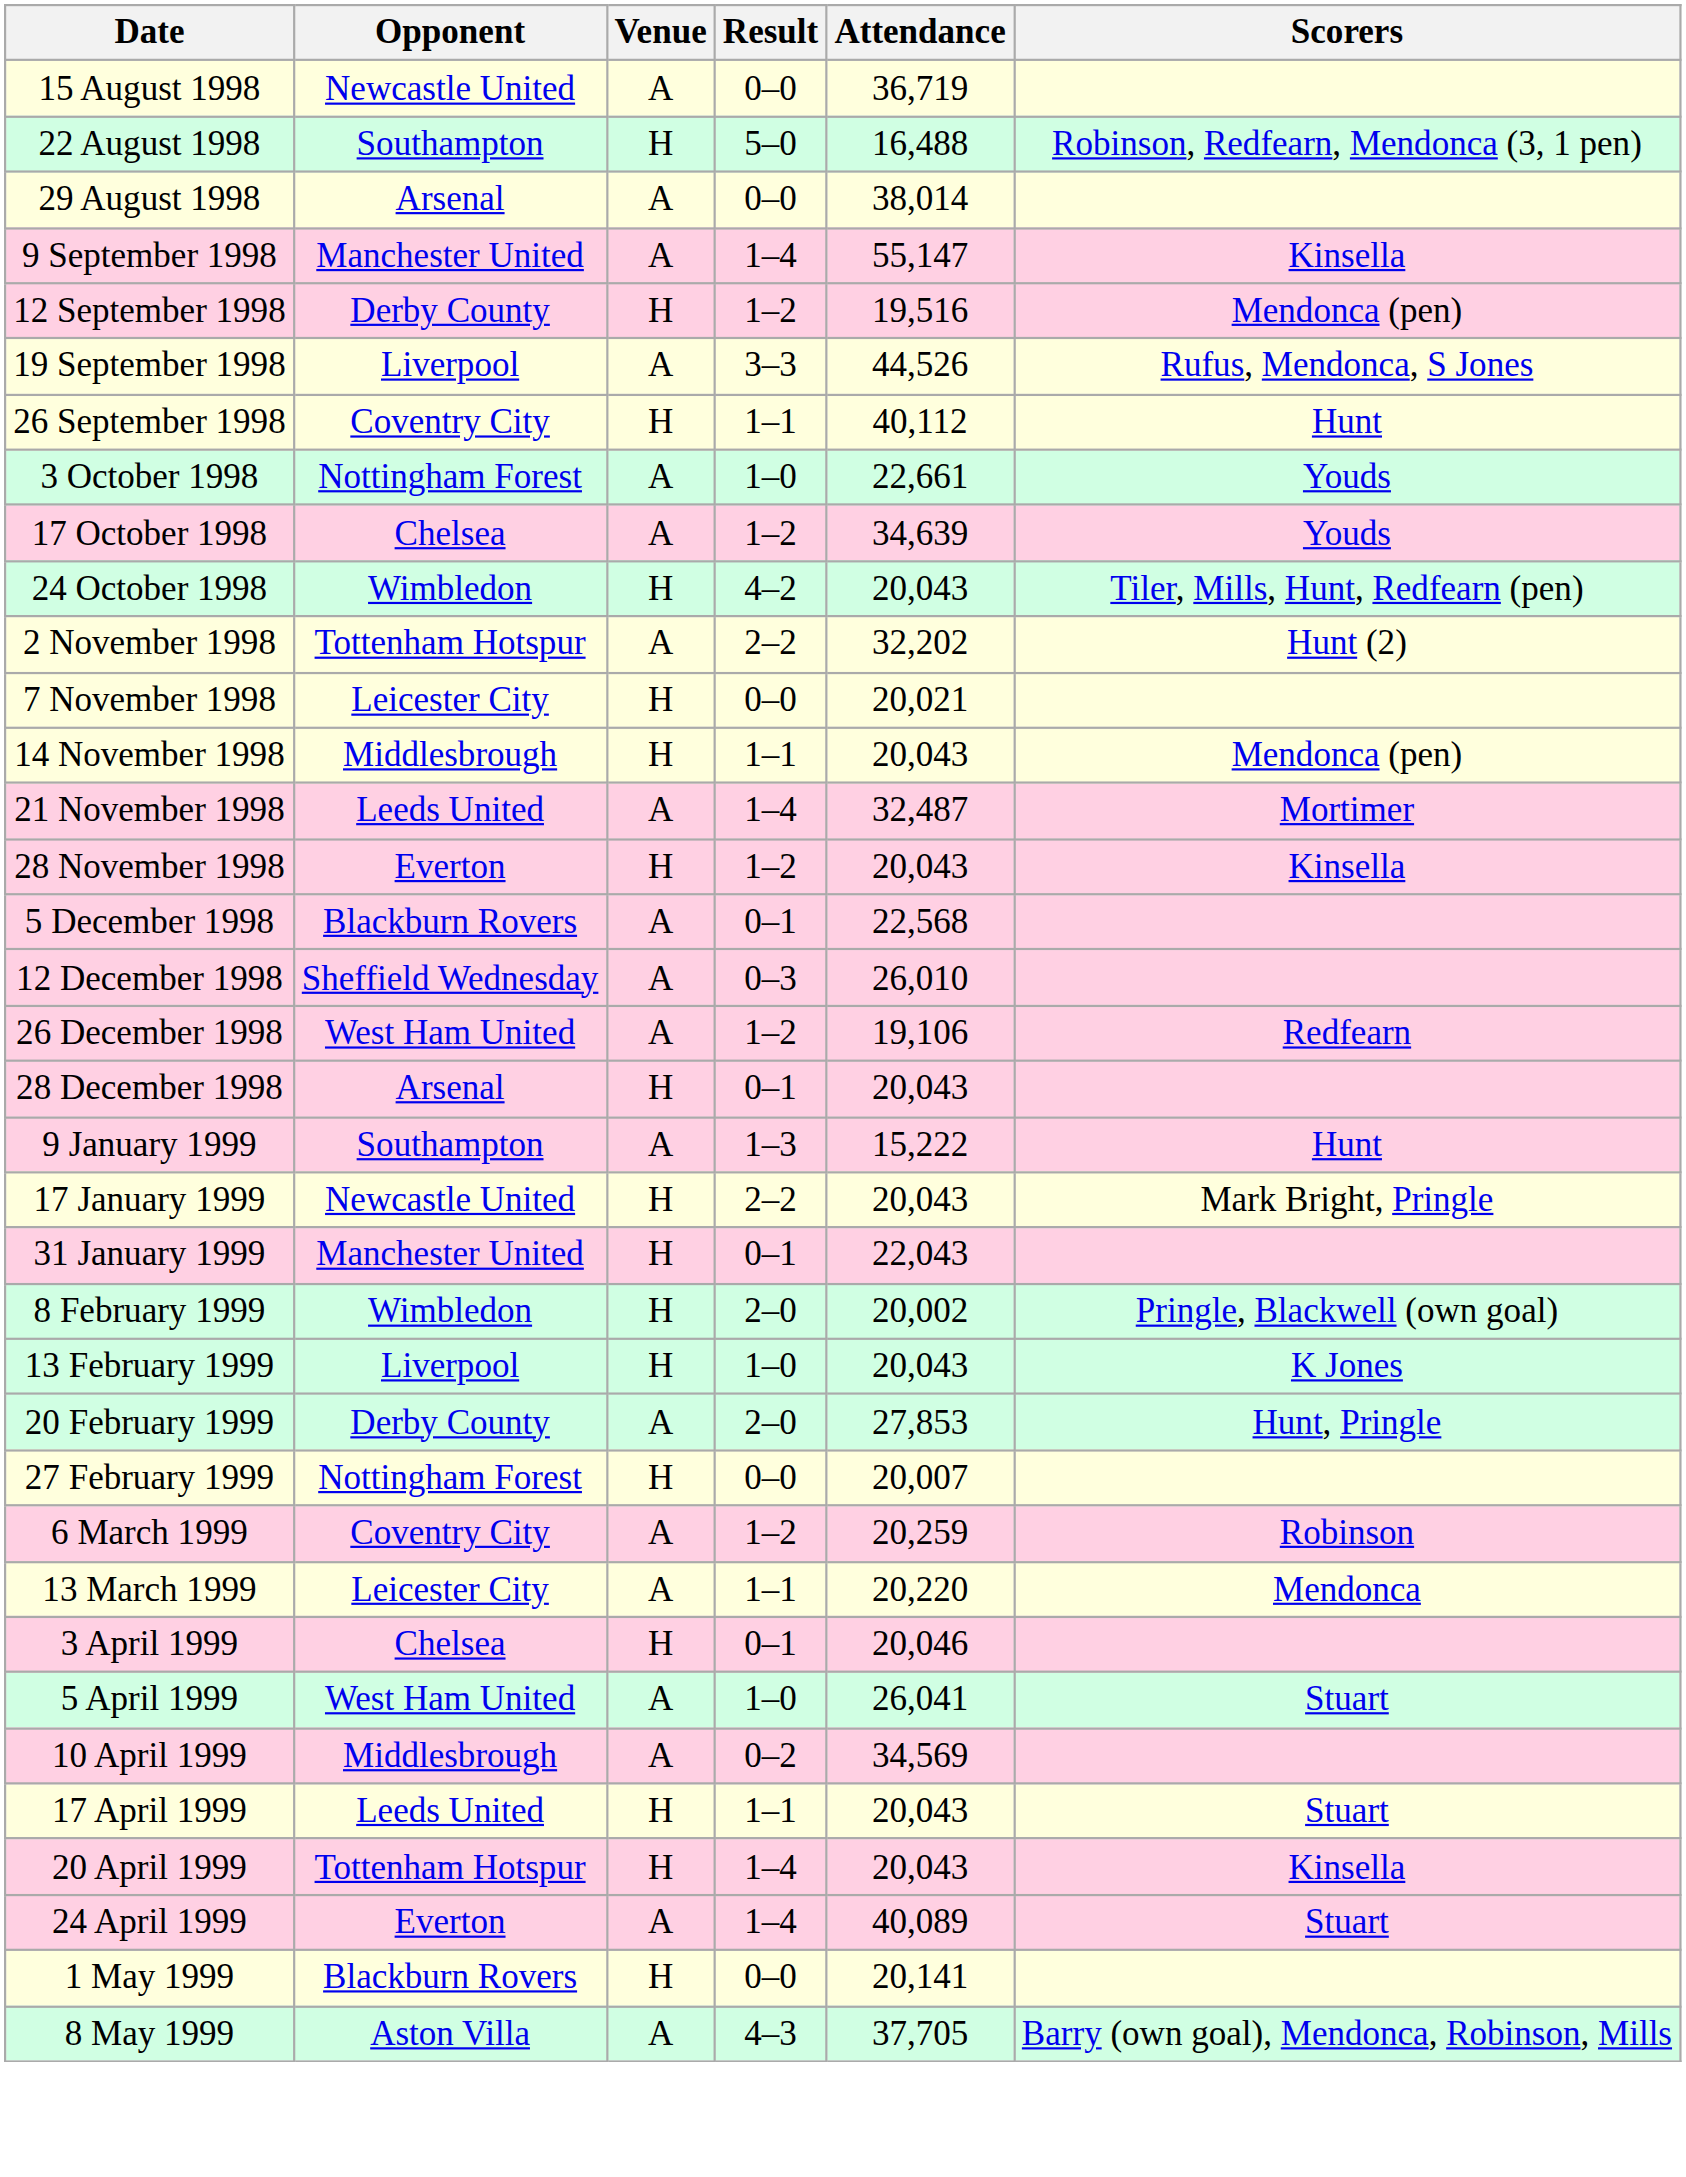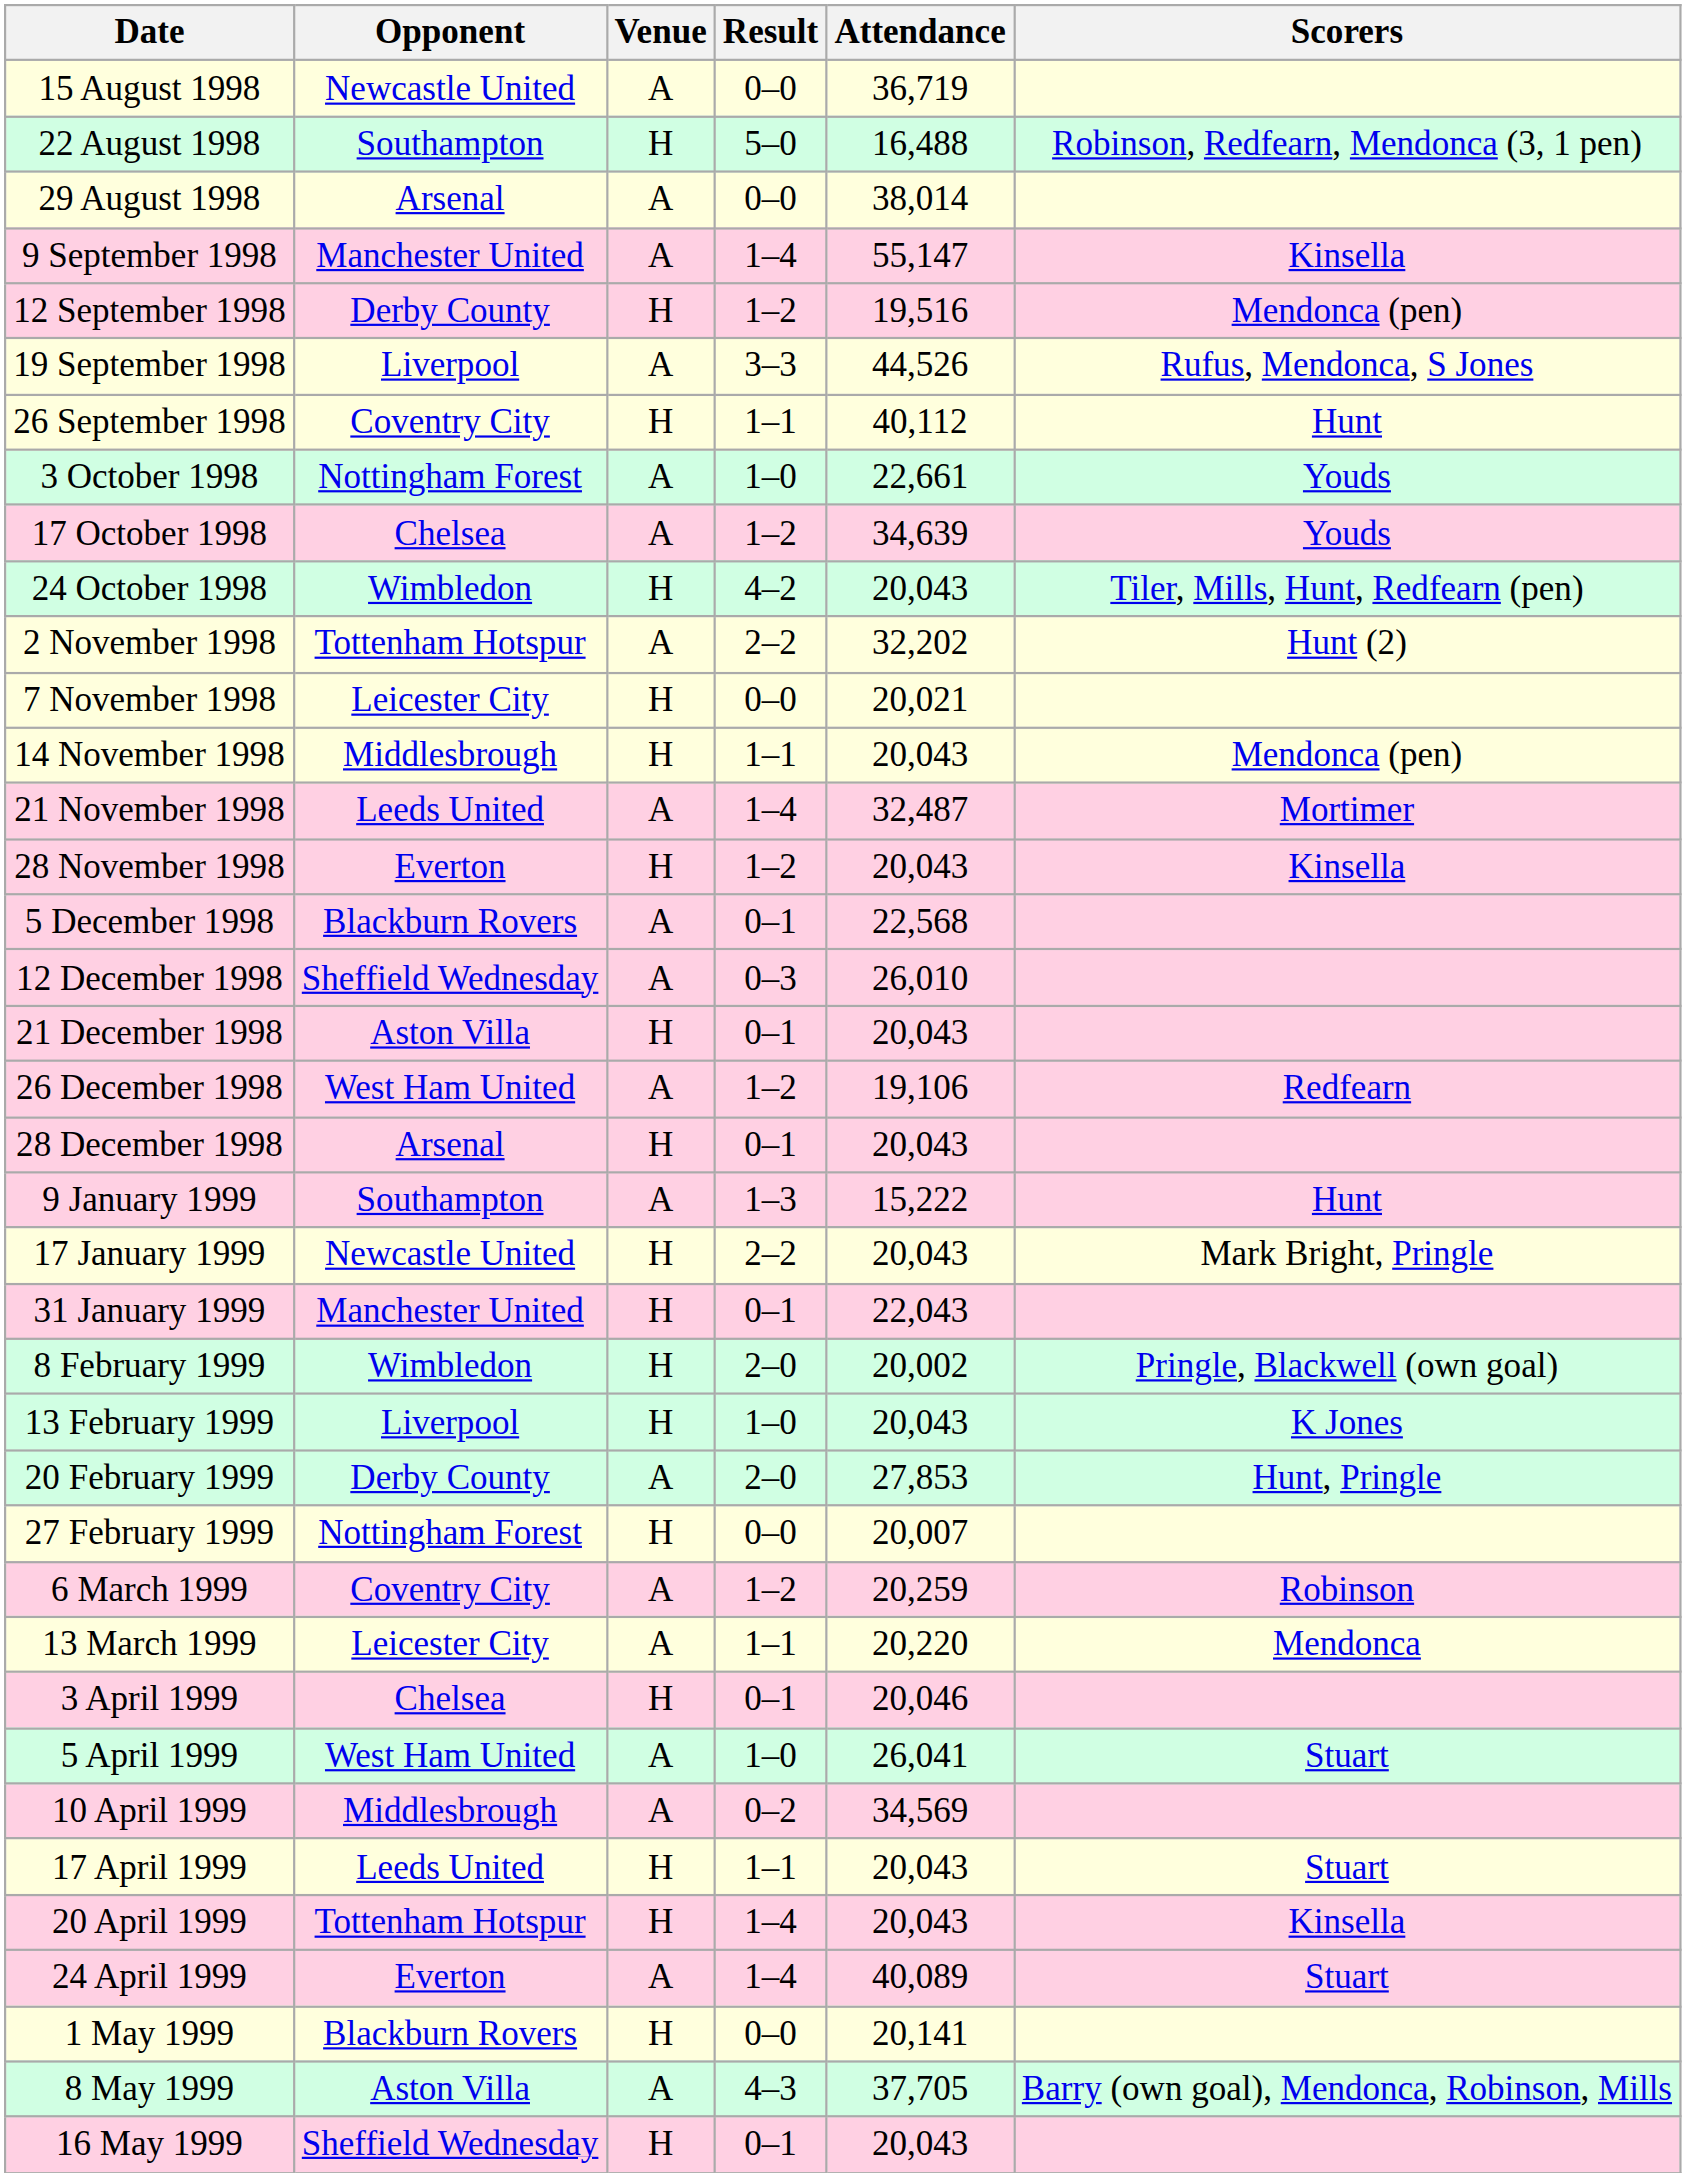 <table class="wikitable sortable" style="font-size:100%; text-align:center">
 <tr>
 <th>Date</th>
 <th>Opponent</th>
 <th>Venue</th>
 <th>Result</th>
 <th>Attendance</th>
 <th>Scorers</th>
 </tr>
 <tr style="background-color: #ffffdd;">
 <td>15 August 1998</td>
 <td><a href='#'>Newcastle United</a></td>
 <td>A</td>
 <td>0–0</td>
 <td>36,719</td>
 <td></td>
 </tr>
 <tr style="background-color: #d0ffe3;">
 <td>22 August 1998</td>
 <td><a href='#'>Southampton</a></td>
 <td>H</td>
 <td>5–0</td>
 <td>16,488</td>
 <td><a href='#'>Robinson</a>, <a href='#'>Redfearn</a>, <a href='#'>Mendonca</a> (3, 1 pen)</td>
 </tr>
 <tr style="background-color: #ffffdd;">
 <td>29 August 1998</td>
 <td><a href='#'>Arsenal</a></td>
 <td>A</td>
 <td>0–0</td>
 <td>38,014</td>
 <td></td>
 </tr>
 <tr style="background-color: #ffd0e3;">
 <td>9 September 1998</td>
 <td><a href='#'>Manchester United</a></td>
 <td>A</td>
 <td>1–4</td>
 <td>55,147</td>
 <td><a href='#'>Kinsella</a></td>
 </tr>
 <tr style="background-color: #ffd0e3;">
 <td>12 September 1998</td>
 <td><a href='#'>Derby County</a></td>
 <td>H</td>
 <td>1–2</td>
 <td>19,516</td>
 <td><a href='#'>Mendonca</a> (pen)</td>
 </tr>
 <tr style="background-color: #ffffdd;">
 <td>19 September 1998</td>
 <td><a href='#'>Liverpool</a></td>
 <td>A</td>
 <td>3–3</td>
 <td>44,526</td>
 <td><a href='#'>Rufus</a>, <a href='#'>Mendonca</a>, <a href='#'>S Jones</a></td>
 </tr>
 <tr style="background-color: #ffffdd;">
 <td>26 September 1998</td>
 <td><a href='#'>Coventry City</a></td>
 <td>H</td>
 <td>1–1</td>
 <td>40,112</td>
 <td><a href='#'>Hunt</a></td>
 </tr>
 <tr style="background-color: #d0ffe3;">
 <td>3 October 1998</td>
 <td><a href='#'>Nottingham Forest</a></td>
 <td>A</td>
 <td>1–0</td>
 <td>22,661</td>
 <td><a href='#'>Youds</a></td>
 </tr>
 <tr style="background-color: #ffd0e3;">
 <td>17 October 1998</td>
 <td><a href='#'>Chelsea</a></td>
 <td>A</td>
 <td>1–2</td>
 <td>34,639</td>
 <td><a href='#'>Youds</a></td>
 </tr>
 <tr style="background-color: #d0ffe3;">
 <td>24 October 1998</td>
 <td><a href='#'>Wimbledon</a></td>
 <td>H</td>
 <td>4–2</td>
 <td>20,043</td>
 <td><a href='#'>Tiler</a>, <a href='#'>Mills</a>, <a href='#'>Hunt</a>, <a href='#'>Redfearn</a> (pen)</td>
 </tr>
 <tr style="background-color: #ffffdd;">
 <td>2 November 1998</td>
 <td><a href='#'>Tottenham Hotspur</a></td>
 <td>A</td>
 <td>2–2</td>
 <td>32,202</td>
 <td><a href='#'>Hunt</a> (2)</td>
 </tr>
 <tr style="background-color: #ffffdd;">
 <td>7 November 1998</td>
 <td><a href='#'>Leicester City</a></td>
 <td>H</td>
 <td>0–0</td>
 <td>20,021</td>
 <td></td>
 </tr>
 <tr style="background-color: #ffffdd;">
 <td>14 November 1998</td>
 <td><a href='#'>Middlesbrough</a></td>
 <td>H</td>
 <td>1–1</td>
 <td>20,043</td>
 <td><a href='#'>Mendonca</a> (pen)</td>
 </tr>
 <tr style="background-color: #ffd0e3;">
 <td>21 November 1998</td>
 <td><a href='#'>Leeds United</a></td>
 <td>A</td>
 <td>1–4</td>
 <td>32,487</td>
 <td><a href='#'>Mortimer</a></td>
 </tr>
 <tr style="background-color: #ffd0e3;">
 <td>28 November 1998</td>
 <td><a href='#'>Everton</a></td>
 <td>H</td>
 <td>1–2</td>
 <td>20,043</td>
 <td><a href='#'>Kinsella</a></td>
 </tr>
 <tr style="background-color: #ffd0e3;">
 <td>5 December 1998</td>
 <td><a href='#'>Blackburn Rovers</a></td>
 <td>A</td>
 <td>0–1</td>
 <td>22,568</td>
 <td></td>
 </tr>
 <tr style="background-color: #ffd0e3;">
 <td>12 December 1998</td>
 <td><a href='#'>Sheffield Wednesday</a></td>
 <td>A</td>
 <td>0–3</td>
 <td>26,010</td>
+<td></td>
+</tr>
+<tr style="background-color: #ffd0e3;">
+<td>21 December 1998</td>
+<td><a href='#'>Aston Villa</a></td>
+<td>H</td>
+<td>0–1</td>
+<td>20,043</td>
 <td></td>
 </tr>
 <tr style="background-color: #ffd0e3;">
 <td>26 December 1998</td>
 <td><a href='#'>West Ham United</a></td>
 <td>A</td>
 <td>1–2</td>
 <td>19,106</td>
 <td><a href='#'>Redfearn</a></td>
 </tr>
 <tr style="background-color: #ffd0e3;">
 <td>28 December 1998</td>
 <td><a href='#'>Arsenal</a></td>
 <td>H</td>
 <td>0–1</td>
 <td>20,043</td>
 <td></td>
 </tr>
 <tr style="background-color: #ffd0e3;">
 <td>9 January 1999</td>
 <td><a href='#'>Southampton</a></td>
 <td>A</td>
 <td>1–3</td>
 <td>15,222</td>
 <td><a href='#'>Hunt</a></td>
 </tr>
 <tr style="background-color: #ffffdd;">
 <td>17 January 1999</td>
 <td><a href='#'>Newcastle United</a></td>
 <td>H</td>
 <td>2–2</td>
 <td>20,043</td>
 <td>Mark Bright, <a href='#'>Pringle</a></td>
 </tr>
 <tr style="background-color: #ffd0e3;">
 <td>31 January 1999</td>
 <td><a href='#'>Manchester United</a></td>
 <td>H</td>
 <td>0–1</td>
 <td>22,043</td>
 <td></td>
 </tr>
 <tr style="background-color: #d0ffe3;">
 <td>8 February 1999</td>
 <td><a href='#'>Wimbledon</a></td>
 <td>H</td>
 <td>2–0</td>
 <td>20,002</td>
 <td><a href='#'>Pringle</a>, <a href='#'>Blackwell</a> (own goal)</td>
 </tr>
 <tr style="background-color: #d0ffe3;">
 <td>13 February 1999</td>
 <td><a href='#'>Liverpool</a></td>
 <td>H</td>
 <td>1–0</td>
 <td>20,043</td>
 <td><a href='#'>K Jones</a></td>
 </tr>
 <tr style="background-color: #d0ffe3;">
 <td>20 February 1999</td>
 <td><a href='#'>Derby County</a></td>
 <td>A</td>
 <td>2–0</td>
 <td>27,853</td>
 <td><a href='#'>Hunt</a>, <a href='#'>Pringle</a></td>
 </tr>
 <tr style="background-color: #ffffdd;">
 <td>27 February 1999</td>
 <td><a href='#'>Nottingham Forest</a></td>
 <td>H</td>
 <td>0–0</td>
 <td>20,007</td>
 <td></td>
 </tr>
 <tr style="background-color: #ffd0e3;">
 <td>6 March 1999</td>
 <td><a href='#'>Coventry City</a></td>
 <td>A</td>
 <td>1–2</td>
 <td>20,259</td>
 <td><a href='#'>Robinson</a></td>
 </tr>
 <tr style="background-color: #ffffdd;">
 <td>13 March 1999</td>
 <td><a href='#'>Leicester City</a></td>
 <td>A</td>
 <td>1–1</td>
 <td>20,220</td>
 <td><a href='#'>Mendonca</a></td>
 </tr>
 <tr style="background-color: #ffd0e3;">
 <td>3 April 1999</td>
 <td><a href='#'>Chelsea</a></td>
 <td>H</td>
 <td>0–1</td>
 <td>20,046</td>
 <td></td>
 </tr>
 <tr style="background-color: #d0ffe3;">
 <td>5 April 1999</td>
 <td><a href='#'>West Ham United</a></td>
 <td>A</td>
 <td>1–0</td>
 <td>26,041</td>
 <td><a href='#'>Stuart</a></td>
 </tr>
 <tr style="background-color: #ffd0e3;">
 <td>10 April 1999</td>
 <td><a href='#'>Middlesbrough</a></td>
 <td>A</td>
 <td>0–2</td>
 <td>34,569</td>
 <td></td>
 </tr>
 <tr style="background-color: #ffffdd;">
 <td>17 April 1999</td>
 <td><a href='#'>Leeds United</a></td>
 <td>H</td>
 <td>1–1</td>
 <td>20,043</td>
 <td><a href='#'>Stuart</a></td>
 </tr>
 <tr style="background-color: #ffd0e3;">
 <td>20 April 1999</td>
 <td><a href='#'>Tottenham Hotspur</a></td>
 <td>H</td>
 <td>1–4</td>
 <td>20,043</td>
 <td><a href='#'>Kinsella</a></td>
 </tr>
 <tr style="background-color: #ffd0e3;">
 <td>24 April 1999</td>
 <td><a href='#'>Everton</a></td>
 <td>A</td>
 <td>1–4</td>
 <td>40,089</td>
 <td><a href='#'>Stuart</a></td>
 </tr>
 <tr style="background-color: #ffffdd;">
 <td>1 May 1999</td>
 <td><a href='#'>Blackburn Rovers</a></td>
 <td>H</td>
 <td>0–0</td>
 <td>20,141</td>
 <td></td>
 </tr>
 <tr style="background-color: #d0ffe3;">
 <td>8 May 1999</td>
 <td><a href='#'>Aston Villa</a></td>
 <td>A</td>
 <td>4–3</td>
 <td>37,705</td>
 <td><a href='#'>Barry</a> (own goal), <a href='#'>Mendonca</a>, <a href='#'>Robinson</a>, <a href='#'>Mills</a></td>
 </tr>
+<tr style="background-color: #ffd0e3;">
+<td>16 May 1999</td>
+<td><a href='#'>Sheffield Wednesday</a></td>
+<td>H</td>
+<td>0–1</td>
+<td>20,043</td>
+<td></td>
+</tr>
 </table>
